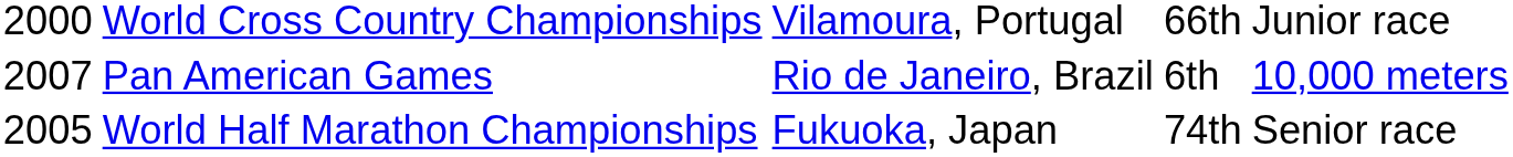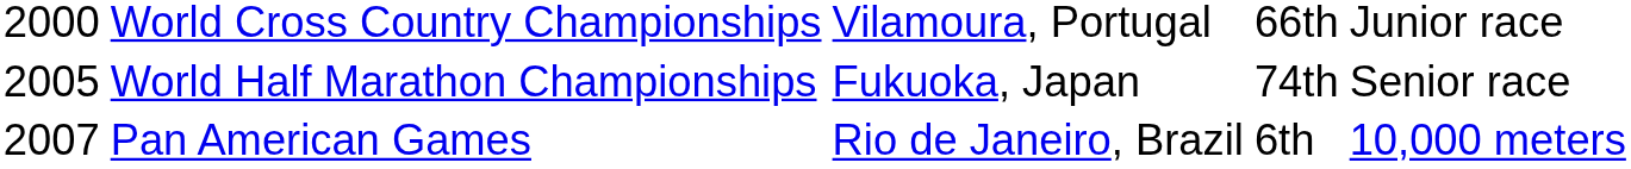 <table>
 <tr>
 <td>2000</td>
 <td><a href='#'>World Cross Country Championships</a></td>
 <td><a href='#'>Vilamoura</a>, Portugal</td>
 <td>66th</td>
 <td>Junior race</td>
 </tr>
 <tr>
+<td>2005</td>
+<td><a href='#'>World Half Marathon Championships</a></td>
+<td><a href='#'>Fukuoka</a>, Japan</td>
+<td>74th</td>
+<td>Senior race</td>
+</tr>
+<tr>
 <td>2007</td>
 <td><a href='#'>Pan American Games</a></td>
 <td><a href='#'>Rio de Janeiro</a>, Brazil</td>
 <td>6th</td>
 <td><a href='#'>10,000 meters</a></td>
 </tr>
-<tr>
-<td>2005</td>
-<td><a href='#'>World Half Marathon Championships</a></td>
-<td><a href='#'>Fukuoka</a>, Japan</td>
-<td>74th</td>
-<td>Senior race</td>
-</tr>
 </table>
